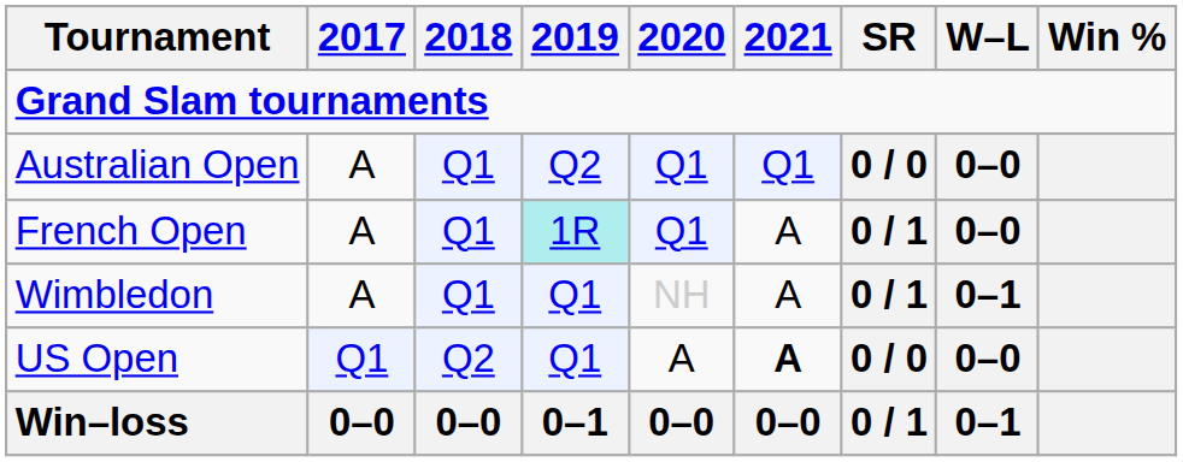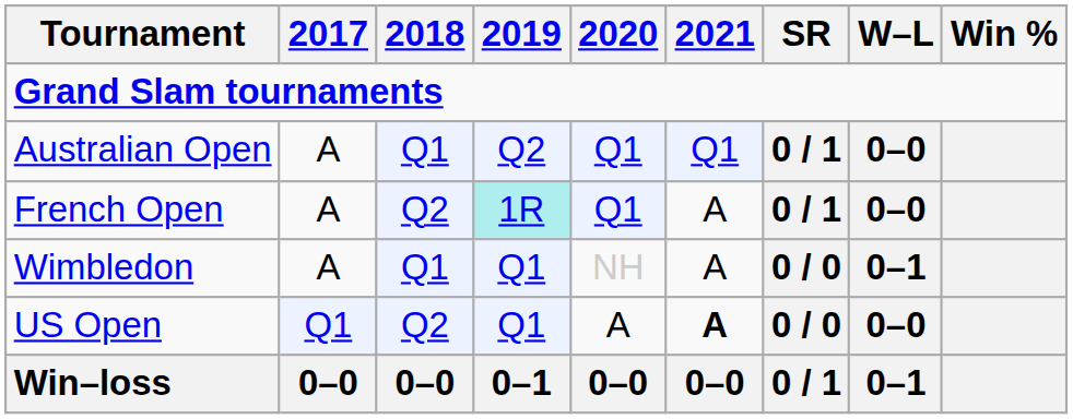 <table class=wikitable style=text-align:center;font-size:97%>
 <tr>
 <th>Tournament</th>
 <th><a href='#'>2017</a></th>
 <th><a href='#'>2018</a></th>
 <th><a href='#'>2019</a></th>
 <th><a href='#'>2020</a></th>
 <th><a href='#'>2021</a></th>
 <th>SR</th>
 <th>W–L</th>
 <th>Win %</th>
 </tr>
 <tr>
 <td colspan="21" align="left"><strong><a href='#'>Grand Slam tournaments</a></strong></td>
 </tr>
 <tr>
 <td align=left><a href='#'>Australian Open</a></td>
 <td>A</td>
 <td bgcolor=ecf2ff><a href='#'>Q1</a></td>
 <td bgcolor=ecf2ff><a href='#'>Q2</a></td>
 <td bgcolor=ecf2ff><a href='#'>Q1</a></td>
 <td bgcolor=ecf2ff><a href='#'>Q1</a></td>
-<th>0 / 0</th>
+<th>0 / 1</th>
 <th>0–0</th>
 <th></th>
 </tr>
 <tr>
 <td align=left><a href='#'>French Open</a></td>
 <td>A</td>
-<td bgcolor=ecf2ff><a href='#'>Q1</a></td>
+<td bgcolor=ecf2ff><a href='#'>Q2</a></td>
 <td bgcolor=afeeee><a href='#'>1R</a></td>
 <td bgcolor=ecf2ff><a href='#'>Q1</a></td>
 <td>A</td>
 <th>0 / 1</th>
 <th>0–0</th>
 <th></th>
 </tr>
 <tr>
 <td align=left><a href='#'>Wimbledon</a></td>
 <td>A</td>
 <td bgcolor=ecf2ff><a href='#'>Q1</a></td>
 <td bgcolor=ecf2ff><a href='#'>Q1</a></td>
 <td colspan=1 style=color:#cccccc>NH</td>
 <td>A</td>
-<th>0 / 1</th>
+<th>0 / 0</th>
 <th>0–1</th>
 <th></th>
 </tr>
 <tr>
 <td align=left><a href='#'>US Open</a></td>
 <td bgcolor=ecf2ff><a href='#'>Q1</a></td>
 <td bgcolor=ecf2ff><a href='#'>Q2</a></td>
 <td bgcolor=ecf2ff><a href='#'>Q1</a></td>
 <td>A</td>
 <td><strong>A</strong></td>
 <th>0 / 0</th>
 <th>0–0</th>
 <th></th>
 </tr>
 <tr>
 <th style=text-align:left>Win–loss</th>
 <th>0–0</th>
 <th>0–0</th>
 <th>0–1</th>
 <th>0–0</th>
 <th>0–0</th>
 <th>0 / 1</th>
 <th>0–1</th>
 <th></th>
 </tr>
 </table>
